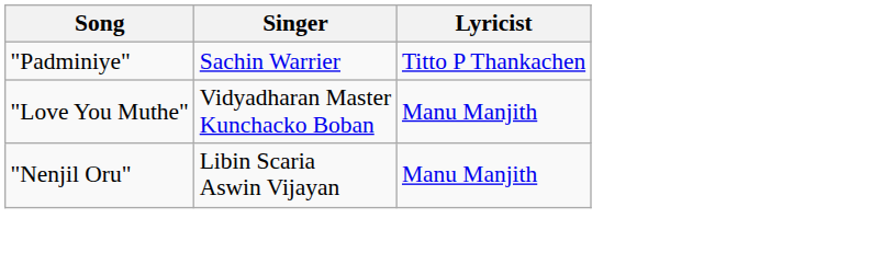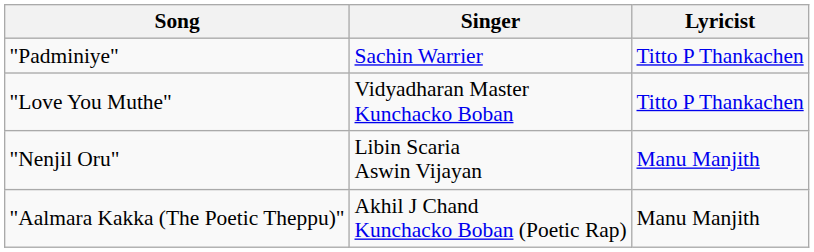 <table class="wikitable">
 <tr>
 <th>Song</th>
 <th>Singer</th>
 <th>Lyricist</th>
 </tr>
 <tr>
 <td>"Padminiye"</td>
 <td><a href='#'>Sachin Warrier</a></td>
 <td><a href='#'>Titto P Thankachen</a></td>
 </tr>
 <tr>
 <td>"Love You Muthe"</td>
 <td>Vidyadharan Master <br><a href='#'>Kunchacko Boban</a></td>
-<td><a href='#'>Manu Manjith</a></td>
+<td><a href='#'>Titto P Thankachen</a></td>
 </tr>
 <tr>
 <td>"Nenjil Oru"</td>
 <td>Libin Scaria <br>Aswin Vijayan</td>
 <td><a href='#'>Manu Manjith</a></td>
 </tr>
+<tr>
+<td>"Aalmara Kakka (The Poetic Theppu)"</td>
+<td>Akhil J Chand <br><a href='#'>Kunchacko Boban</a> (Poetic Rap)</td>
+<td>Manu Manjith</td>
+</tr>
 </table>
